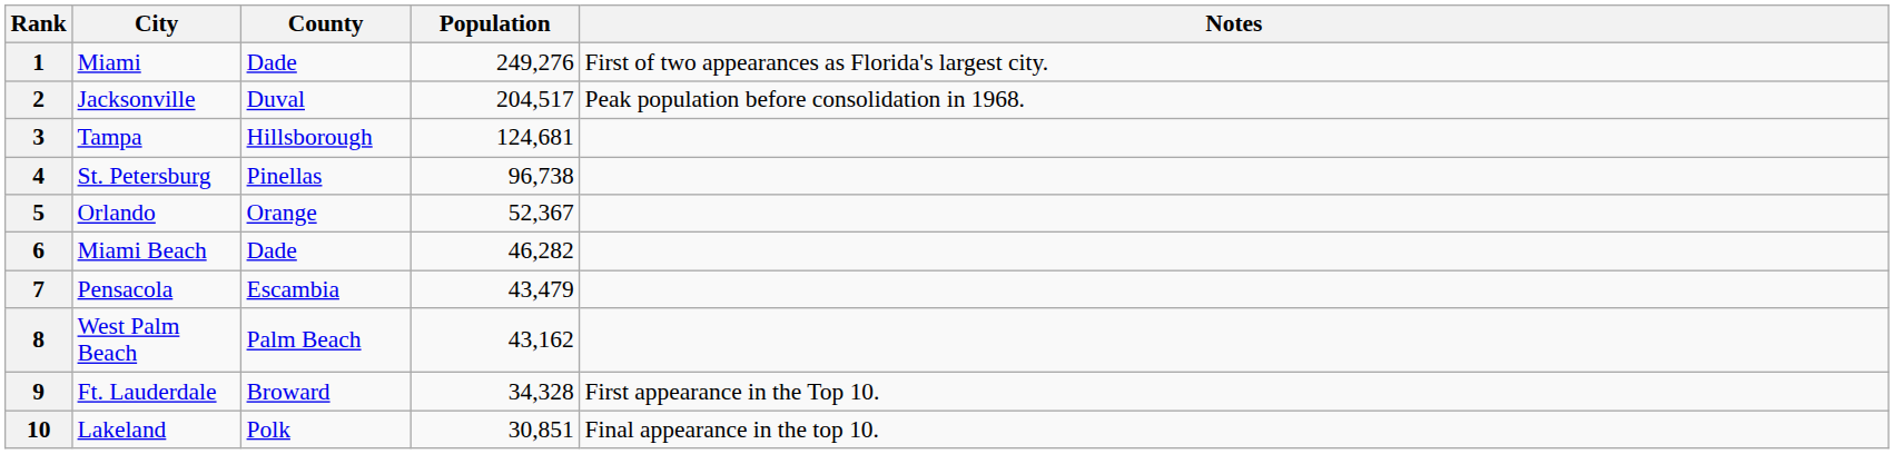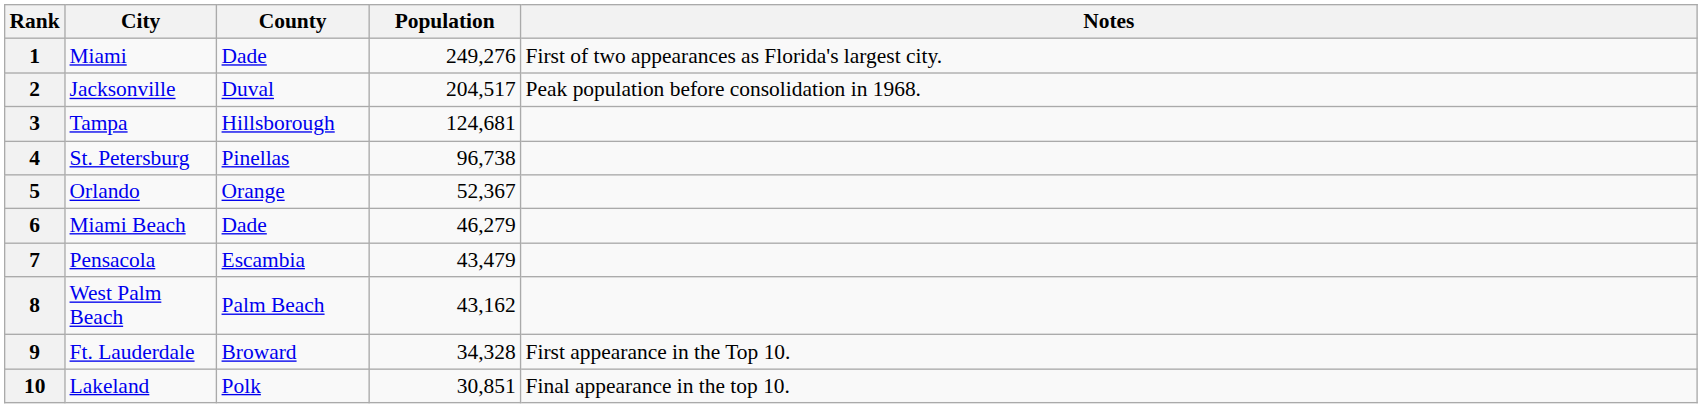 <table class="wikitable plainrowheaders" style="width:100%">
 <tr>
 <th scope="col" style="width:3%;">Rank</th>
 <th scope="col" style="width:9%;">City</th>
 <th scope="col" style="width:9%;">County</th>
 <th scope="col" style="width:9%;">Population</th>
 <th scope="col" style="width:70%;">Notes</th>
 </tr>
 <tr>
 <th scope="row">1</th>
 <td><a href='#'>Miami</a></td>
 <td><a href='#'>Dade</a></td>
 <td align="right">249,276</td>
 <td>First of two appearances as Florida's largest city.</td>
 </tr>
 <tr>
 <th scope="row">2</th>
 <td><a href='#'>Jacksonville</a></td>
 <td><a href='#'>Duval</a></td>
 <td align="right">204,517</td>
 <td>Peak population before consolidation in 1968.</td>
 </tr>
 <tr>
 <th scope="row">3</th>
 <td><a href='#'>Tampa</a></td>
 <td><a href='#'>Hillsborough</a></td>
 <td align="right">124,681</td>
 <td></td>
 </tr>
 <tr>
 <th scope="row">4</th>
 <td><a href='#'>St. Petersburg</a></td>
 <td><a href='#'>Pinellas</a></td>
 <td align="right">96,738</td>
 <td></td>
 </tr>
 <tr>
 <th scope="row">5</th>
 <td><a href='#'>Orlando</a></td>
 <td><a href='#'>Orange</a></td>
 <td align="right">52,367</td>
 <td></td>
 </tr>
 <tr>
 <th scope="row">6</th>
 <td><a href='#'>Miami Beach</a></td>
 <td><a href='#'>Dade</a></td>
-<td align="right">46,282</td>
+<td align="right">46,279</td>
 <td></td>
 </tr>
 <tr>
 <th scope="row">7</th>
 <td><a href='#'>Pensacola</a></td>
 <td><a href='#'>Escambia</a></td>
 <td align="right">43,479</td>
 <td></td>
 </tr>
 <tr>
 <th scope="row">8</th>
 <td><a href='#'>West Palm Beach</a></td>
 <td><a href='#'>Palm Beach</a></td>
 <td align="right">43,162</td>
 <td></td>
 </tr>
 <tr>
 <th scope="row">9</th>
 <td><a href='#'>Ft. Lauderdale</a></td>
 <td><a href='#'>Broward</a></td>
 <td align="right">34,328</td>
 <td>First appearance in the Top 10.</td>
 </tr>
 <tr>
 <th scope="row">10</th>
 <td><a href='#'>Lakeland</a></td>
 <td><a href='#'>Polk</a></td>
 <td align="right">30,851</td>
 <td>Final appearance in the top 10.</td>
 </tr>
 </table>
